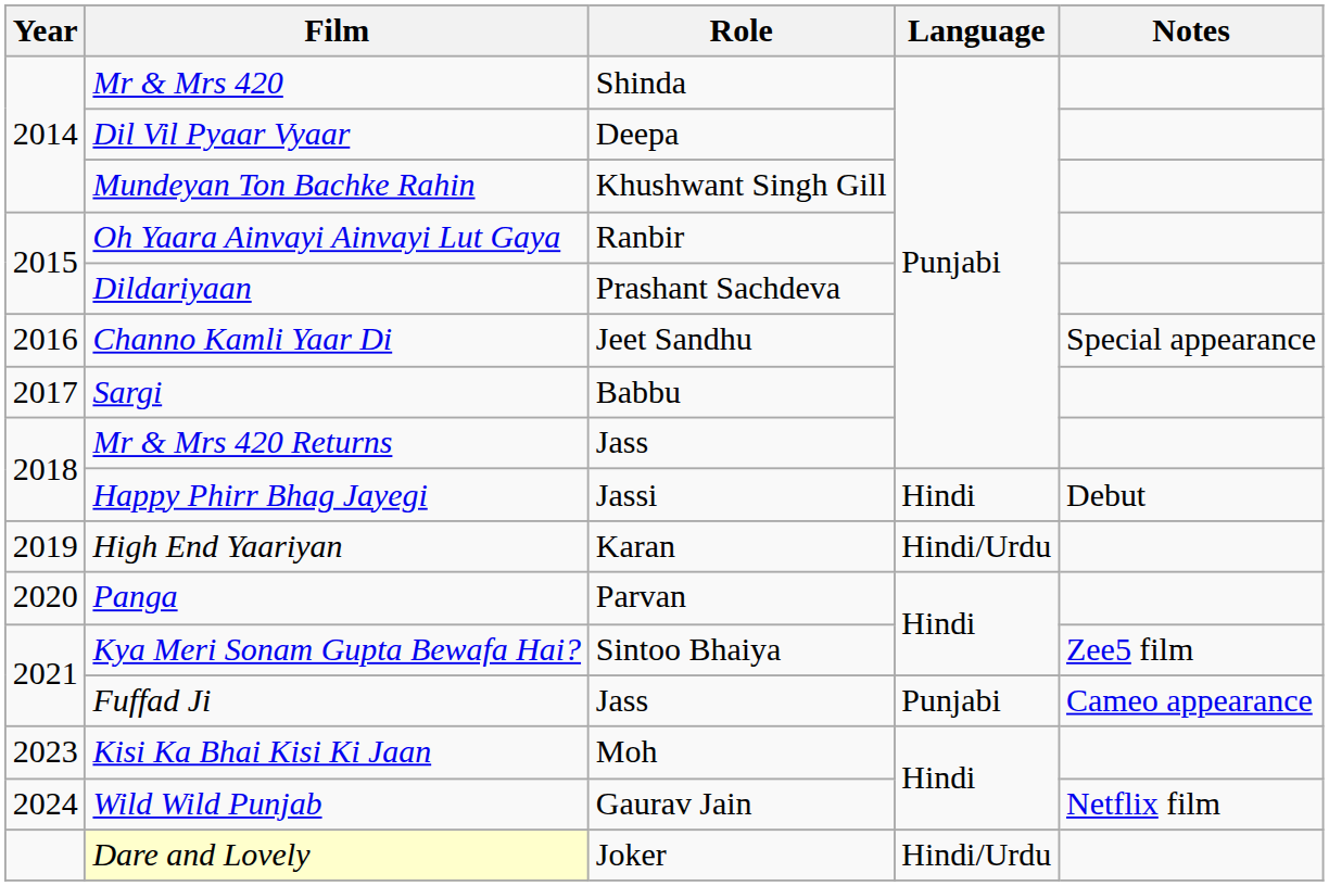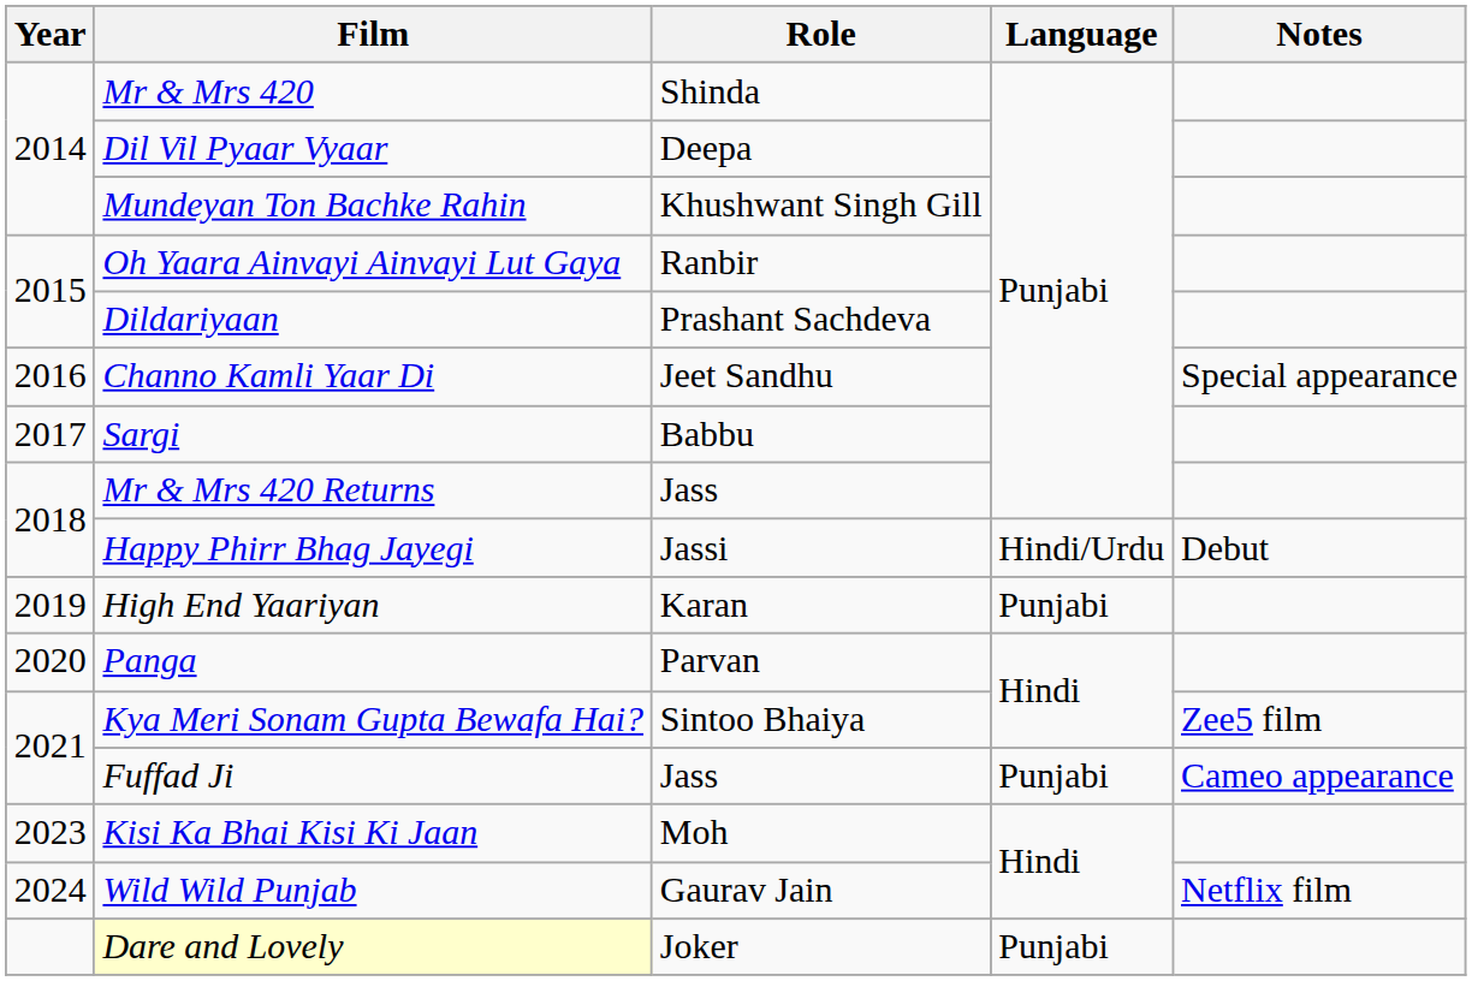 <table class="wikitable sortable">
 <tr>
 <th>Year</th>
 <th>Film</th>
 <th>Role</th>
 <th>Language</th>
 <th>Notes</th>
 </tr>
 <tr>
 <td rowspan = 3>2014</td>
 <td><em><a href='#'>Mr & Mrs 420</a></em></td>
 <td>Shinda</td>
 <td rowspan=8>Punjabi</td>
 <td></td>
 </tr>
 <tr>
 <td><em><a href='#'>Dil Vil Pyaar Vyaar</a></em></td>
 <td>Deepa</td>
 <td></td>
 </tr>
 <tr>
 <td><em><a href='#'>Mundeyan Ton Bachke Rahin</a></em></td>
 <td>Khushwant Singh Gill</td>
 <td></td>
 </tr>
 <tr>
 <td rowspan = 2>2015</td>
 <td><em><a href='#'>Oh Yaara Ainvayi Ainvayi Lut Gaya</a></em></td>
 <td>Ranbir</td>
 <td></td>
 </tr>
 <tr>
 <td><em><a href='#'>Dildariyaan</a></em></td>
 <td>Prashant Sachdeva</td>
 <td></td>
 </tr>
 <tr>
 <td>2016</td>
 <td><em><a href='#'>Channo Kamli Yaar Di</a></em></td>
 <td>Jeet Sandhu</td>
 <td>Special appearance</td>
 </tr>
 <tr>
 <td>2017</td>
 <td><em><a href='#'>Sargi</a></em></td>
 <td>Babbu</td>
 <td></td>
 </tr>
 <tr>
 <td rowspan = 2>2018</td>
 <td><em><a href='#'>Mr & Mrs 420 Returns</a></em></td>
 <td>Jass</td>
 <td></td>
 </tr>
 <tr>
 <td><em><a href='#'>Happy Phirr Bhag Jayegi</a></em></td>
 <td>Jassi</td>
-<td>Hindi</td>
+<td>Hindi/Urdu</td>
 <td>Debut</td>
 </tr>
 <tr>
 <td>2019</td>
 <td><em>High End Yaariyan</em></td>
 <td>Karan</td>
-<td>Hindi/Urdu</td>
+<td>Punjabi</td>
 <td></td>
 </tr>
 <tr>
 <td>2020</td>
 <td><em><a href='#'>Panga</a></em></td>
 <td>Parvan</td>
 <td rowspan=2>Hindi</td>
 <td></td>
 </tr>
 <tr>
 <td rowspan = 2>2021</td>
 <td><em><a href='#'>Kya Meri Sonam Gupta Bewafa Hai?</a></em></td>
 <td>Sintoo Bhaiya</td>
 <td><a href='#'>Zee5</a> film</td>
 </tr>
 <tr>
 <td><em>Fuffad Ji</em></td>
 <td>Jass</td>
 <td>Punjabi</td>
 <td><a href='#'>Cameo appearance</a></td>
 </tr>
 <tr>
 <td>2023</td>
 <td><em><a href='#'>Kisi Ka Bhai Kisi Ki Jaan</a></em></td>
 <td>Moh</td>
 <td rowspan=2>Hindi</td>
 <td></td>
 </tr>
 <tr>
 <td>2024</td>
 <td><em><a href='#'>Wild Wild Punjab</a></em></td>
 <td>Gaurav Jain</td>
 <td><a href='#'>Netflix</a> film</td>
 </tr>
 <tr>
 <td></td>
 <td style="background:#ffc;"><em>Dare and Lovely</em> </td>
 <td>Joker</td>
-<td>Hindi/Urdu</td>
+<td>Punjabi</td>
 <td></td>
 </tr>
 </table>
